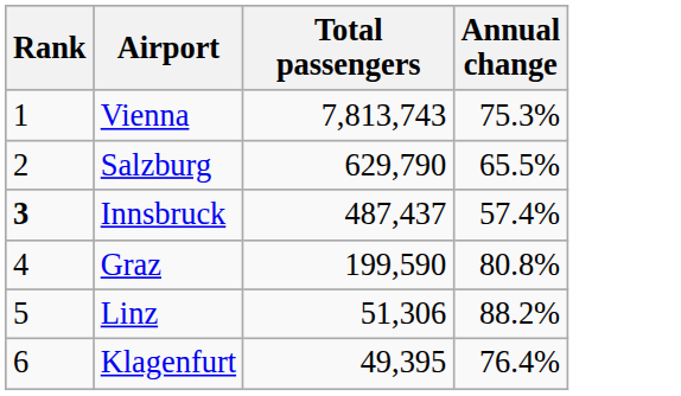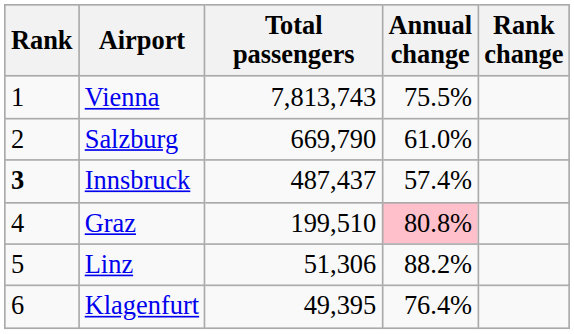 <table class="wikitable">
 <tr>
 <th>Rank</th>
 <th>Airport</th>
 <th style="width:100px">Total<br>passengers</th>
 <th>Annual<br>change</th>
+<th>Rank<br>change</th>
 </tr>
 <tr>
 <td>1</td>
 <td><a href='#'>Vienna</a></td>
 <td align="right">7,813,743</td>
-<td align="right"> 75.3%</td>
+<td align="right"> 75.5%</td>
+<td align="center"></td>
 </tr>
 <tr>
 <td>2</td>
 <td><a href='#'>Salzburg</a></td>
-<td align="right">629,790</td>
-<td align="right"> 65.5%</td>
+<td align="right">669,790</td>
+<td align="right"> 61.0%</td>
+<td align="center"></td>
 </tr>
 <tr>
 <td><strong>3</strong></td>
 <td><a href='#'>Innsbruck</a></td>
 <td align="right">487,437</td>
 <td align="right"> 57.4%</td>
+<td align="center"></td>
 </tr>
 <tr>
 <td>4</td>
 <td><a href='#'>Graz</a></td>
-<td align="right">199,590</td>
-<td align="right"> 80.8%</td>
+<td align="right">199,510</td>
+<td align="right" style="background: pink;"> 80.8%</td>
+<td align="center"></td>
 </tr>
 <tr>
 <td>5</td>
 <td><a href='#'>Linz</a></td>
 <td align="right">51,306</td>
 <td align="right"> 88.2%</td>
+<td align="center"></td>
 </tr>
 <tr>
 <td>6</td>
 <td><a href='#'>Klagenfurt</a></td>
 <td align="right">49,395</td>
 <td align="right"> 76.4%</td>
+<td align="center"></td>
 </tr>
 </table>
